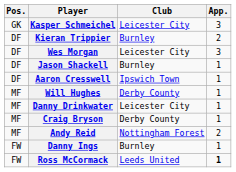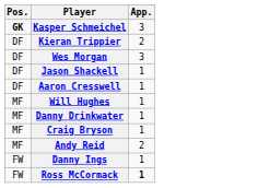 <table class="wikitable plainrowheaders" style="text-align: left">
 <tr>
 <th scope=col>Pos.</th>
 <th scope=col>Player</th>
-<th scope=col>Club</th>
 <th scope=col>App.</th>
 </tr>
 <tr>
-<td style=text-align:center>GK</td>
+<td style=text-align:center><strong>GK</strong></td>
 <th scope=row><a href='#'>Kasper Schmeichel</a> </th>
-<td><a href='#'>Leicester City</a></td>
 <td style=text-align:center>3</td>
 </tr>
 <tr>
 <td style=text-align:center>DF</td>
 <th scope=row><a href='#'>Kieran Trippier</a> </th>
-<td><a href='#'>Burnley</a></td>
 <td style=text-align:center>2</td>
 </tr>
 <tr>
 <td style=text-align:center>DF</td>
 <th scope=row><a href='#'>Wes Morgan</a> </th>
-<td>Leicester City</td>
 <td style=text-align:center>3</td>
 </tr>
 <tr>
 <td style=text-align:center>DF</td>
 <th scope=row><a href='#'>Jason Shackell</a></th>
-<td>Burnley</td>
 <td style=text-align:center>1</td>
 </tr>
 <tr>
 <td style=text-align:center>DF</td>
 <th scope=row><a href='#'>Aaron Cresswell</a></th>
-<td><a href='#'>Ipswich Town</a></td>
 <td style=text-align:center>1</td>
 </tr>
 <tr>
 <td style=text-align:center>MF</td>
 <th scope=row><a href='#'>Will Hughes</a></th>
-<td><a href='#'>Derby County</a></td>
 <td style=text-align:center>1</td>
 </tr>
 <tr>
 <td style=text-align:center>MF</td>
 <th scope=row><a href='#'>Danny Drinkwater</a></th>
-<td>Leicester City</td>
 <td style=text-align:center>1</td>
 </tr>
 <tr>
 <td style=text-align:center>MF</td>
 <th scope=row><a href='#'>Craig Bryson</a></th>
-<td>Derby County</td>
 <td style=text-align:center>1</td>
 </tr>
 <tr>
 <td style=text-align:center>MF</td>
 <th scope=row><a href='#'>Andy Reid</a> </th>
-<td><a href='#'>Nottingham Forest</a></td>
 <td style=text-align:center>2</td>
 </tr>
 <tr>
 <td style=text-align:center>FW</td>
 <th scope=row><a href='#'>Danny Ings</a></th>
-<td>Burnley</td>
 <td style=text-align:center>1</td>
 </tr>
 <tr>
 <td style=text-align:center>FW</td>
 <th scope=row><a href='#'>Ross McCormack</a></th>
-<td><a href='#'>Leeds United</a></td>
 <td style=text-align:center><strong>1</strong></td>
 </tr>
 </table>
